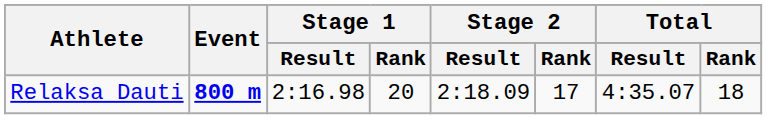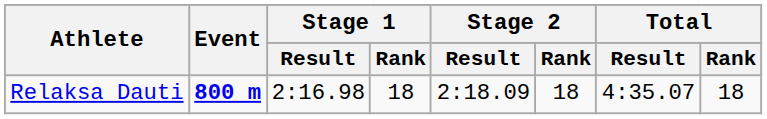 <table class="wikitable" style="font-size:90%">
 <tr>
 <th rowspan="2">Athlete</th>
 <th rowspan="2">Event</th>
 <th colspan="2">Stage 1</th>
 <th colspan="2">Stage 2</th>
 <th colspan="2">Total</th>
 </tr>
 <tr style="font-size:95%">
 <th>Result</th>
 <th>Rank</th>
 <th>Result</th>
 <th>Rank</th>
 <th>Result</th>
 <th>Rank</th>
 </tr>
 <tr align=center>
 <td align=left><a href='#'>Relaksa Dauti</a></td>
 <td align=left><strong><a href='#'>800 m</a></strong></td>
 <td>2:16.98</td>
-<td>20</td>
+<td>18</td>
 <td>2:18.09</td>
-<td>17</td>
+<td>18</td>
 <td>4:35.07</td>
 <td>18</td>
 </tr>
 </table>
